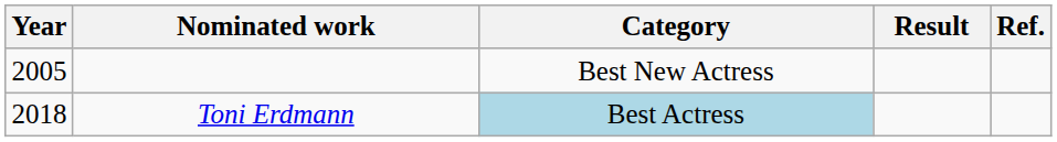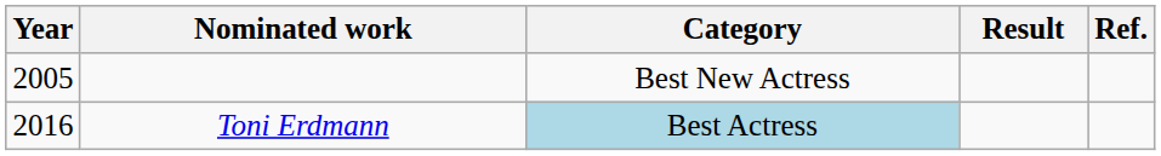 <table class="wikitable sortable">
 <tr>
 <th scope="col" style="width:1em;">Year</th>
 <th scope="col" style="width:25em;">Nominated work</th>
 <th scope="col" style="width:25em;">Category</th>
 <th scope="col" style="width:5em;">Result</th>
 <th scope="col" style="width:1em;">Ref.</th>
 </tr>
 <tr>
 <td>2005</td>
 <td></td>
 <td align="center">Best New Actress</td>
 <td></td>
 <td align="center"></td>
 </tr>
 <tr>
-<td>2018</td>
+<td>2016</td>
 <td align="center"><em><a href='#'>Toni Erdmann</a></em></td>
 <td align="center" style="background: lightblue;">Best Actress</td>
 <td></td>
 <td align="center"></td>
 </tr>
 </table>
